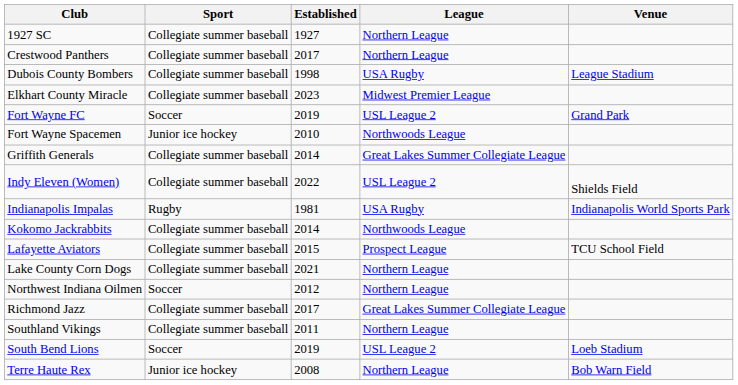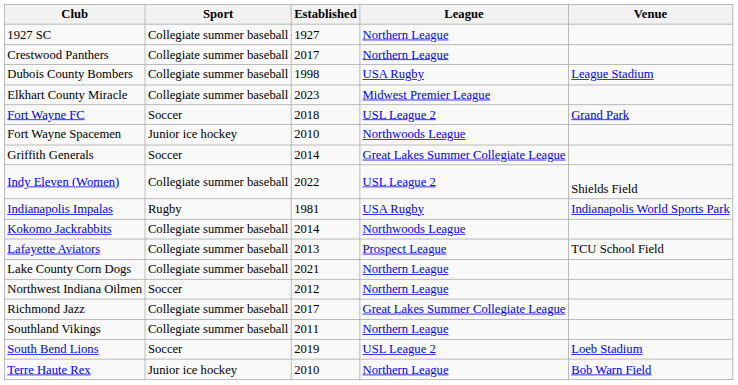 <table class="wikitable sortable">
 <tr>
 <th>Club</th>
 <th>Sport</th>
 <th>Established</th>
 <th>League</th>
 <th>Venue</th>
 </tr>
 <tr>
 <td>1927 SC</td>
 <td>Collegiate summer baseball</td>
 <td>1927</td>
 <td><a href='#'>Northern League</a></td>
 <td></td>
 </tr>
 <tr>
 <td>Crestwood Panthers</td>
 <td>Collegiate summer baseball</td>
 <td>2017</td>
 <td><a href='#'>Northern League</a></td>
 <td></td>
 </tr>
 <tr>
 <td>Dubois County Bombers</td>
 <td>Collegiate summer baseball</td>
 <td>1998</td>
 <td><a href='#'>USA Rugby</a></td>
 <td><a href='#'>League Stadium</a></td>
 </tr>
 <tr>
 <td>Elkhart County Miracle</td>
 <td>Collegiate summer baseball</td>
 <td>2023</td>
 <td><a href='#'>Midwest Premier League</a></td>
 <td></td>
 </tr>
 <tr>
 <td><a href='#'>Fort Wayne FC</a></td>
 <td>Soccer</td>
-<td>2019</td>
+<td>2018</td>
 <td><a href='#'>USL League 2</a></td>
 <td><a href='#'>Grand Park</a></td>
 </tr>
 <tr>
 <td>Fort Wayne Spacemen</td>
 <td>Junior ice hockey</td>
 <td>2010</td>
 <td><a href='#'>Northwoods League</a></td>
 <td></td>
 </tr>
 <tr>
 <td>Griffith Generals</td>
-<td>Collegiate summer baseball</td>
+<td>Soccer</td>
 <td>2014</td>
 <td><a href='#'>Great Lakes Summer Collegiate League</a></td>
 <td></td>
 </tr>
 <tr>
 <td><a href='#'>Indy Eleven (Women)</a></td>
 <td>Collegiate summer baseball</td>
 <td>2022</td>
 <td><a href='#'>USL League 2</a></td>
 <td><br>Shields Field</td>
 </tr>
 <tr>
 <td><a href='#'>Indianapolis Impalas</a></td>
 <td>Rugby</td>
 <td>1981</td>
 <td><a href='#'>USA Rugby</a></td>
 <td><a href='#'>Indianapolis World Sports Park</a></td>
 </tr>
 <tr>
 <td><a href='#'>Kokomo Jackrabbits</a></td>
 <td>Collegiate summer baseball</td>
 <td>2014</td>
 <td><a href='#'>Northwoods League</a></td>
 <td></td>
 </tr>
 <tr>
 <td><a href='#'>Lafayette Aviators</a></td>
 <td>Collegiate summer baseball</td>
-<td>2015</td>
+<td>2013</td>
 <td><a href='#'>Prospect League</a></td>
 <td>TCU School Field</td>
 </tr>
 <tr>
 <td>Lake County Corn Dogs</td>
 <td>Collegiate summer baseball</td>
 <td>2021</td>
 <td><a href='#'>Northern League</a></td>
 <td></td>
 </tr>
 <tr>
 <td>Northwest Indiana Oilmen</td>
 <td>Soccer</td>
 <td>2012</td>
 <td><a href='#'>Northern League</a></td>
 <td></td>
 </tr>
 <tr>
 <td>Richmond Jazz</td>
 <td>Collegiate summer baseball</td>
 <td>2017</td>
 <td><a href='#'>Great Lakes Summer Collegiate League</a></td>
 <td></td>
 </tr>
 <tr>
 <td>Southland Vikings</td>
 <td>Collegiate summer baseball</td>
 <td>2011</td>
 <td><a href='#'>Northern League</a></td>
 <td></td>
 </tr>
 <tr>
 <td><a href='#'>South Bend Lions</a></td>
 <td>Soccer</td>
 <td>2019</td>
 <td><a href='#'>USL League 2</a></td>
 <td><a href='#'>Loeb Stadium</a></td>
 </tr>
 <tr>
 <td><a href='#'>Terre Haute Rex</a></td>
 <td>Junior ice hockey</td>
-<td>2008</td>
+<td>2010</td>
 <td><a href='#'>Northern League</a></td>
 <td><a href='#'>Bob Warn Field</a></td>
 </tr>
 </table>
